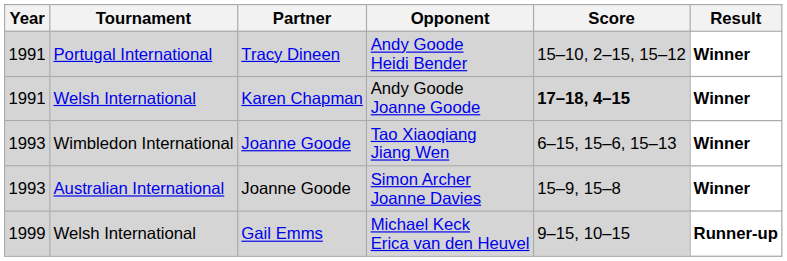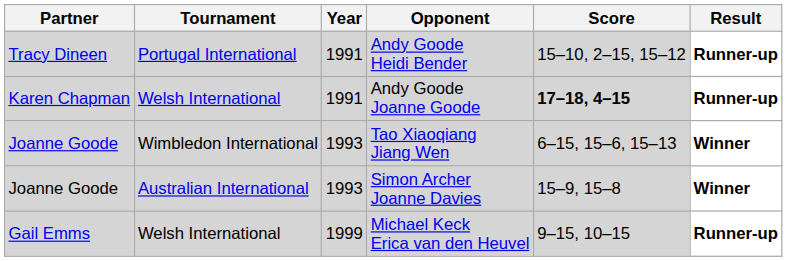 <table class="sortable wikitable" style="font-size: 90%;">
 <tr>
+<th>Partner</th>
+<th>Tournament</th>
 <th>Year</th>
-<th>Tournament</th>
-<th>Partner</th>
 <th>Opponent</th>
 <th>Score</th>
 <th>Result</th>
 </tr>
 <tr style="background:#D5D5D5">
+<td align="left"> <a href='#'>Tracy Dineen</a></td>
+<td align="left"><a href='#'>Portugal International</a></td>
 <td align="center">1991</td>
-<td align="left"><a href='#'>Portugal International</a></td>
-<td align="left"> <a href='#'>Tracy Dineen</a></td>
 <td align="left"> <a href='#'>Andy Goode</a> <br>  <a href='#'>Heidi Bender</a></td>
 <td align="left">15–10, 2–15, 15–12</td>
-<td style="text-align:left; background:white"> <strong>Winner</strong></td>
+<td style="text-align:left; background:white"> <strong>Runner-up</strong></td>
 </tr>
 <tr style="background:#D5D5D5">
+<td align="left"> <a href='#'>Karen Chapman</a></td>
+<td align="left"><a href='#'>Welsh International</a></td>
 <td align="center">1991</td>
-<td align="left"><a href='#'>Welsh International</a></td>
-<td align="left"> <a href='#'>Karen Chapman</a></td>
 <td align="left"> Andy Goode<br> <a href='#'>Joanne Goode</a></td>
 <td align="left"><strong>17–18, 4–15</strong></td>
-<td style="text-align:left; background:white"> <strong>Winner</strong></td>
+<td style="text-align:left; background:white"> <strong>Runner-up</strong></td>
 </tr>
 <tr style="background:#D5D5D5">
+<td align="left"> <a href='#'>Joanne Goode</a></td>
+<td align="left">Wimbledon International</td>
 <td align="center">1993</td>
-<td align="left">Wimbledon International</td>
-<td align="left"> <a href='#'>Joanne Goode</a></td>
 <td align="left"> <a href='#'>Tao Xiaoqiang</a><br> <a href='#'>Jiang Wen</a></td>
 <td align="left">6–15, 15–6, 15–13</td>
 <td style="text-align:left; background:white"> <strong>Winner</strong></td>
 </tr>
 <tr style="background:#D5D5D5">
+<td align="left"> Joanne Goode</td>
+<td align="left"><a href='#'>Australian International</a></td>
 <td align="center">1993</td>
-<td align="left"><a href='#'>Australian International</a></td>
-<td align="left"> Joanne Goode</td>
 <td align="left"> <a href='#'>Simon Archer</a><br> <a href='#'>Joanne Davies</a></td>
 <td align="left">15–9, 15–8</td>
 <td style="text-align:left; background:white"> <strong>Winner</strong></td>
 </tr>
 <tr style="background:#D5D5D5">
+<td align="left"> <a href='#'>Gail Emms</a></td>
+<td align="left">Welsh International</td>
 <td align="center">1999</td>
-<td align="left">Welsh International</td>
-<td align="left"> <a href='#'>Gail Emms</a></td>
 <td align="left"> <a href='#'>Michael Keck</a> <br>  <a href='#'>Erica van den Heuvel</a></td>
 <td align="left">9–15, 10–15</td>
 <td style="text-align:left; background:white"> <strong>Runner-up</strong></td>
 </tr>
 </table>
